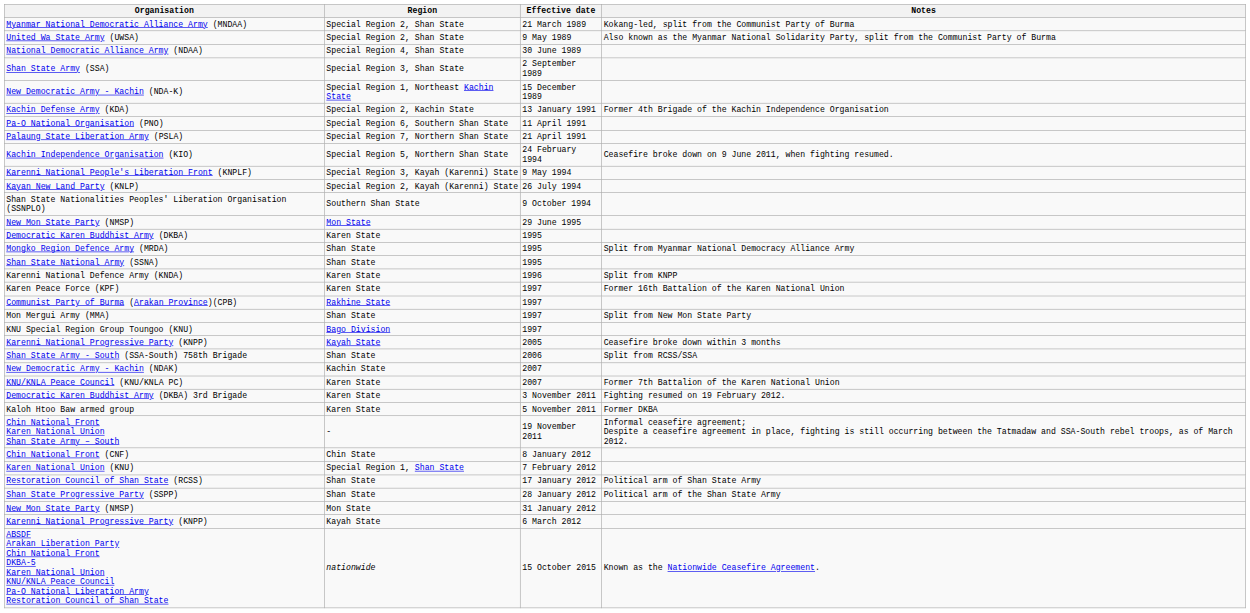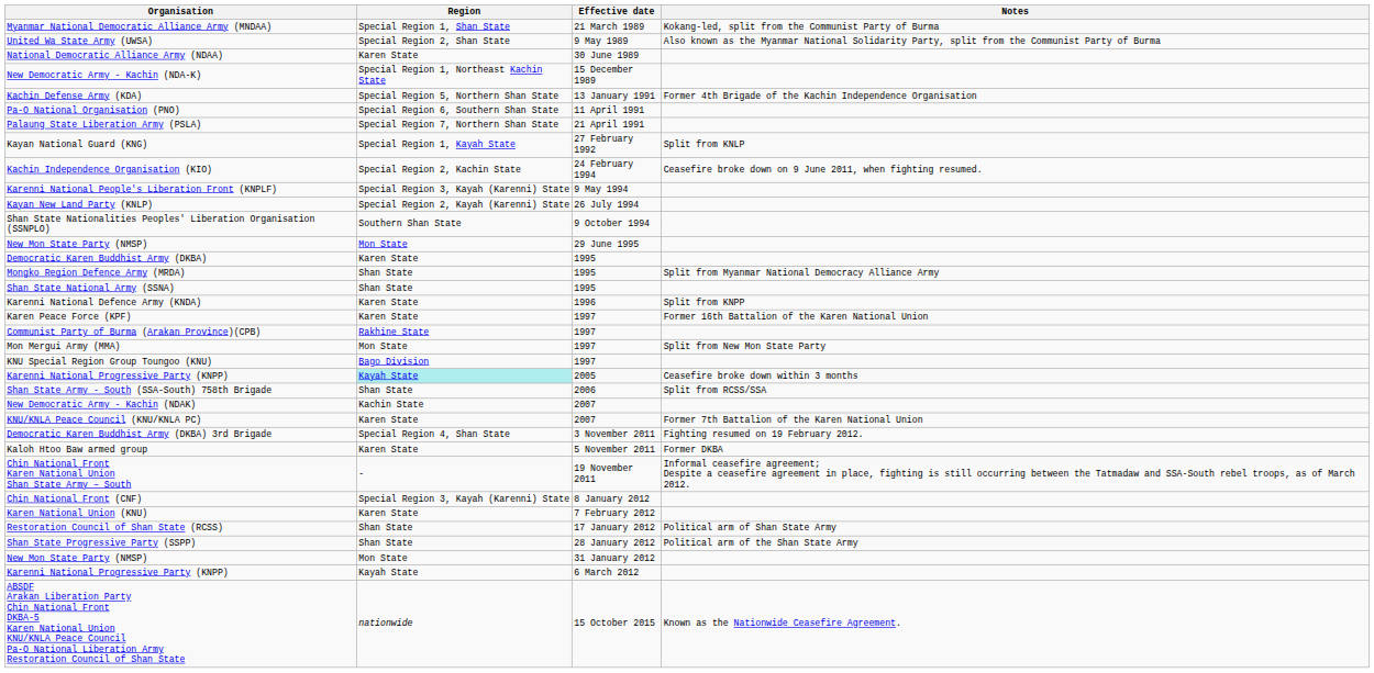 <table class="wikitable">
 <tr>
 <th>Organisation</th>
 <th>Region</th>
 <th>Effective date</th>
 <th>Notes</th>
 </tr>
 <tr>
 <td><a href='#'>Myanmar National Democratic Alliance Army</a> (MNDAA)</td>
-<td>Special Region 2, Shan State</td>
+<td>Special Region 1, <a href='#'>Shan State</a></td>
 <td>21 March 1989</td>
 <td>Kokang-led, split from the Communist Party of Burma</td>
 </tr>
 <tr>
 <td><a href='#'>United Wa State Army</a> (UWSA)</td>
 <td>Special Region 2, Shan State</td>
 <td>9 May 1989</td>
 <td>Also known as the Myanmar National Solidarity Party, split from the Communist Party of Burma</td>
 </tr>
 <tr>
 <td><a href='#'>National Democratic Alliance Army</a> (NDAA)</td>
-<td>Special Region 4, Shan State</td>
+<td>Karen State</td>
 <td>30 June 1989</td>
-<td></td>
-</tr>
-<tr>
-<td><a href='#'>Shan State Army</a> (SSA)</td>
-<td>Special Region 3, Shan State</td>
-<td>2 September 1989</td>
 <td></td>
 </tr>
 <tr>
 <td><a href='#'>New Democratic Army - Kachin</a> (NDA-K)</td>
 <td>Special Region 1, Northeast <a href='#'>Kachin State</a></td>
 <td>15 December 1989</td>
 <td></td>
 </tr>
 <tr>
 <td><a href='#'>Kachin Defense Army</a> (KDA)</td>
-<td>Special Region 2, Kachin State</td>
+<td>Special Region 5, Northern Shan State</td>
 <td>13 January 1991</td>
 <td>Former 4th Brigade of the Kachin Independence Organisation</td>
 </tr>
 <tr>
 <td><a href='#'>Pa-O National Organisation</a> (PNO)</td>
 <td>Special Region 6, Southern Shan State</td>
 <td>11 April 1991</td>
 <td></td>
 </tr>
 <tr>
 <td><a href='#'>Palaung State Liberation Army</a> (PSLA)</td>
 <td>Special Region 7, Northern Shan State</td>
 <td>21 April 1991</td>
 <td></td>
 </tr>
 <tr>
+<td>Kayan National Guard (KNG)</td>
+<td>Special Region 1, <a href='#'>Kayah State</a></td>
+<td>27 February 1992</td>
+<td>Split from KNLP</td>
+</tr>
+<tr>
 <td><a href='#'>Kachin Independence Organisation</a> (KIO)</td>
-<td>Special Region 5, Northern Shan State</td>
+<td>Special Region 2, Kachin State</td>
 <td>24 February 1994</td>
 <td>Ceasefire broke down on 9 June 2011, when fighting resumed.</td>
 </tr>
 <tr>
 <td><a href='#'>Karenni National People's Liberation Front</a> (KNPLF)</td>
 <td>Special Region 3, Kayah (Karenni) State</td>
 <td>9 May 1994</td>
 <td></td>
 </tr>
 <tr>
 <td><a href='#'>Kayan New Land Party</a> (KNLP)</td>
 <td>Special Region 2, Kayah (Karenni) State</td>
 <td>26 July 1994</td>
 <td></td>
 </tr>
 <tr>
 <td>Shan State Nationalities Peoples' Liberation Organisation (SSNPLO)</td>
 <td>Southern Shan State</td>
 <td>9 October 1994</td>
 <td></td>
 </tr>
 <tr>
 <td><a href='#'>New Mon State Party</a> (NMSP)</td>
 <td><a href='#'>Mon State</a></td>
 <td>29 June 1995</td>
 <td></td>
 </tr>
 <tr>
 <td><a href='#'>Democratic Karen Buddhist Army</a> (DKBA)</td>
 <td>Karen State</td>
 <td>1995</td>
 <td></td>
 </tr>
 <tr>
 <td><a href='#'>Mongko Region Defence Army</a> (MRDA)</td>
 <td>Shan State</td>
 <td>1995</td>
 <td>Split from Myanmar National Democracy Alliance Army</td>
 </tr>
 <tr>
 <td><a href='#'>Shan State National Army</a> (SSNA)</td>
 <td>Shan State</td>
 <td>1995</td>
 <td></td>
 </tr>
 <tr>
 <td>Karenni National Defence Army (KNDA)</td>
 <td>Karen State</td>
 <td>1996</td>
 <td>Split from KNPP</td>
 </tr>
 <tr>
 <td>Karen Peace Force (KPF)</td>
 <td>Karen State</td>
 <td>1997</td>
 <td>Former 16th Battalion of the Karen National Union</td>
 </tr>
 <tr>
 <td><a href='#'>Communist Party of Burma</a> (<a href='#'>Arakan Province</a>)(CPB)</td>
 <td><a href='#'>Rakhine State</a></td>
 <td>1997</td>
 <td></td>
 </tr>
 <tr>
 <td>Mon Mergui Army (MMA)</td>
-<td>Shan State</td>
+<td>Mon State</td>
 <td>1997</td>
 <td>Split from New Mon State Party</td>
 </tr>
 <tr>
 <td>KNU Special Region Group Toungoo (KNU)</td>
 <td><a href='#'>Bago Division</a></td>
 <td>1997</td>
 <td></td>
 </tr>
 <tr>
 <td><a href='#'>Karenni National Progressive Party</a> (KNPP)</td>
-<td><a href='#'>Kayah State</a></td>
+<td style="background: paleturquoise;"><a href='#'>Kayah State</a></td>
 <td>2005</td>
 <td>Ceasefire broke down within 3 months</td>
 </tr>
 <tr>
 <td><a href='#'>Shan State Army - South</a> (SSA-South) 758th Brigade</td>
 <td>Shan State</td>
 <td>2006</td>
 <td>Split from RCSS/SSA</td>
 </tr>
 <tr>
 <td><a href='#'>New Democratic Army - Kachin</a> (NDAK)</td>
 <td>Kachin State</td>
 <td>2007</td>
 <td></td>
 </tr>
 <tr>
 <td><a href='#'>KNU/KNLA Peace Council</a> (KNU/KNLA PC)</td>
 <td>Karen State</td>
 <td>2007</td>
 <td>Former 7th Battalion of the Karen National Union</td>
 </tr>
 <tr>
 <td><a href='#'>Democratic Karen Buddhist Army</a> (DKBA) 3rd Brigade</td>
-<td>Karen State</td>
+<td>Special Region 4, Shan State</td>
 <td>3 November 2011</td>
 <td>Fighting resumed on 19 February 2012.</td>
 </tr>
 <tr>
 <td>Kaloh Htoo Baw armed group</td>
 <td>Karen State</td>
 <td>5 November 2011</td>
 <td>Former DKBA</td>
 </tr>
 <tr>
 <td><a href='#'>Chin National Front</a><br><a href='#'>Karen National Union</a><br><a href='#'>Shan State Army – South</a></td>
 <td>-</td>
 <td>19 November 2011</td>
 <td>Informal ceasefire agreement;<br>Despite a ceasefire agreement in place, fighting is still occurring between the Tatmadaw and SSA-South rebel troops, as of March 2012.</td>
 </tr>
 <tr>
 <td><a href='#'>Chin National Front</a> (CNF)</td>
-<td>Chin State</td>
+<td>Special Region 3, Kayah (Karenni) State</td>
 <td>8 January 2012</td>
 <td></td>
 </tr>
 <tr>
 <td><a href='#'>Karen National Union</a> (KNU)</td>
-<td>Special Region 1, <a href='#'>Shan State</a></td>
+<td>Karen State</td>
 <td>7 February 2012</td>
 <td></td>
 </tr>
 <tr>
 <td><a href='#'>Restoration Council of Shan State</a> (RCSS)</td>
 <td>Shan State</td>
 <td>17 January 2012</td>
 <td>Political arm of Shan State Army</td>
 </tr>
 <tr>
 <td><a href='#'>Shan State Progressive Party</a> (SSPP)</td>
 <td>Shan State</td>
 <td>28 January 2012</td>
 <td>Political arm of the Shan State Army</td>
 </tr>
 <tr>
 <td><a href='#'>New Mon State Party</a> (NMSP)</td>
 <td>Mon State</td>
 <td>31 January 2012</td>
 <td></td>
 </tr>
 <tr>
 <td><a href='#'>Karenni National Progressive Party</a> (KNPP)</td>
 <td>Kayah State</td>
 <td>6 March 2012</td>
 <td></td>
 </tr>
 <tr>
 <td><a href='#'>ABSDF</a><br><a href='#'>Arakan Liberation Party</a><br><a href='#'>Chin National Front</a><br><a href='#'>DKBA-5</a><br><a href='#'>Karen National Union</a><br><a href='#'>KNU/KNLA Peace Council</a><br><a href='#'>Pa-O National Liberation Army</a><br><a href='#'>Restoration Council of Shan State</a></td>
 <td><em>nationwide</em></td>
 <td>15 October 2015</td>
 <td>Known as the <a href='#'>Nationwide Ceasefire Agreement</a>.</td>
 </tr>
 </table>
